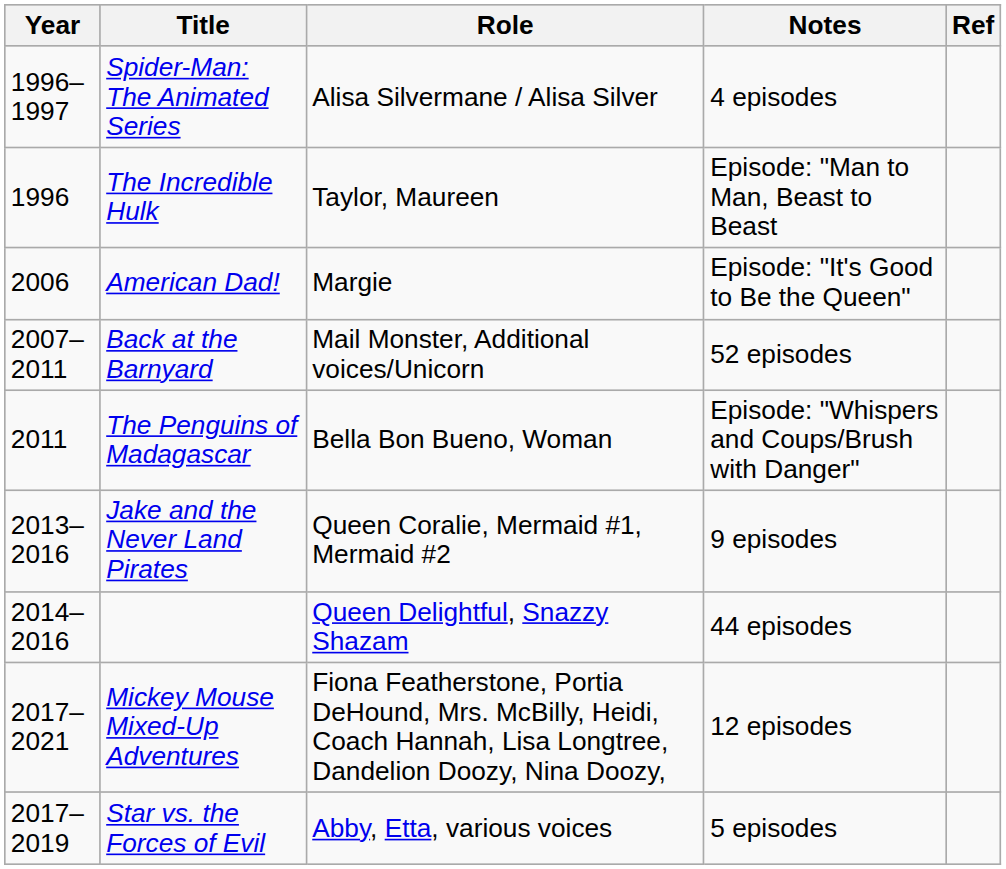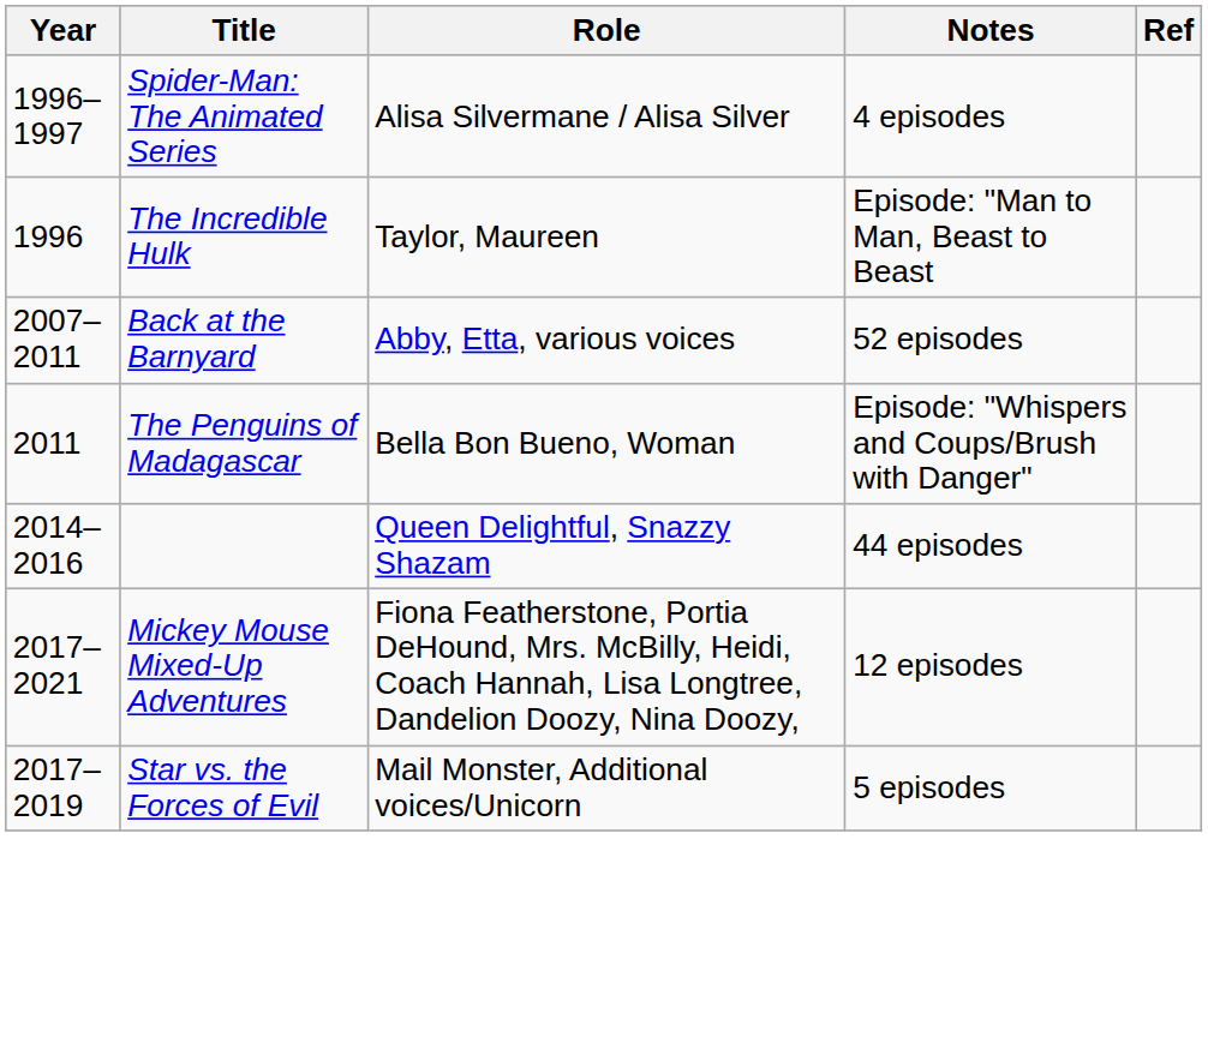 <table class="wikitable sortable plainrowheaders">
 <tr>
 <th>Year</th>
 <th>Title</th>
 <th>Role</th>
 <th class="unsortable">Notes</th>
 <th>Ref<br></th>
 </tr>
 <tr>
 <td>1996–1997</td>
 <td><em><a href='#'>Spider-Man: The Animated Series</a></em></td>
 <td>Alisa Silvermane / Alisa Silver</td>
 <td>4 episodes</td>
 <td></td>
 </tr>
 <tr>
 <td>1996</td>
 <td><em><a href='#'>The Incredible Hulk</a></em></td>
 <td>Taylor, Maureen</td>
 <td>Episode: "Man to Man, Beast to Beast</td>
 <td></td>
 </tr>
 <tr>
-<td>2006</td>
-<td><em><a href='#'>American Dad!</a></em></td>
-<td>Margie</td>
-<td>Episode: "It's Good to Be the Queen"</td>
-<td></td>
-</tr>
-<tr>
 <td>2007–2011</td>
 <td><em><a href='#'>Back at the Barnyard</a></em></td>
-<td>Mail Monster, Additional voices/Unicorn</td>
+<td><a href='#'>Abby</a>, <a href='#'>Etta</a>, various voices</td>
 <td>52 episodes</td>
 <td></td>
 </tr>
 <tr>
 <td>2011</td>
 <td><em><a href='#'>The Penguins of Madagascar</a></em></td>
 <td>Bella Bon Bueno, Woman</td>
 <td>Episode: "Whispers and Coups/Brush with Danger"</td>
-<td></td>
-</tr>
-<tr>
-<td>2013–2016</td>
-<td><em><a href='#'>Jake and the Never Land Pirates</a></em></td>
-<td>Queen Coralie, Mermaid #1, Mermaid #2</td>
-<td>9 episodes</td>
 <td></td>
 </tr>
 <tr>
 <td>2014–2016</td>
 <td><em></em></td>
 <td><a href='#'>Queen Delightful</a>, <a href='#'>Snazzy Shazam</a></td>
 <td>44 episodes</td>
 <td></td>
 </tr>
 <tr>
 <td>2017–2021</td>
 <td><em><a href='#'>Mickey Mouse Mixed-Up Adventures</a></em></td>
 <td>Fiona Featherstone, Portia DeHound, Mrs. McBilly, Heidi, Coach Hannah, Lisa Longtree, Dandelion Doozy, Nina Doozy,</td>
 <td>12 episodes</td>
 <td></td>
 </tr>
 <tr>
 <td>2017–2019</td>
 <td><em><a href='#'>Star vs. the Forces of Evil</a></em></td>
-<td><a href='#'>Abby</a>, <a href='#'>Etta</a>, various voices</td>
+<td>Mail Monster, Additional voices/Unicorn</td>
 <td>5 episodes</td>
 <td></td>
 </tr>
 </table>
